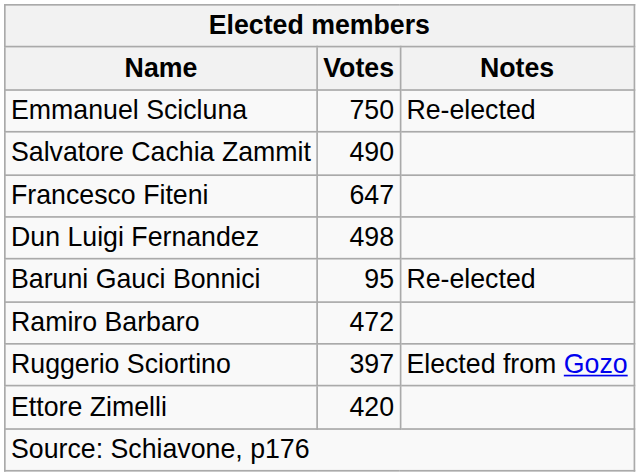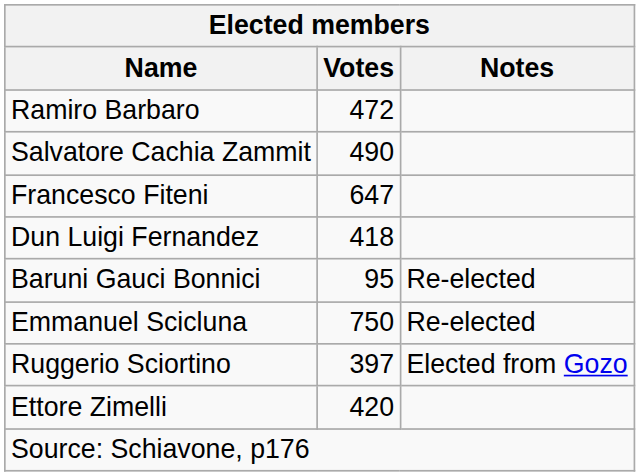 <table class=wikitable style=text-align:right>
 <tr>
 <th colspan=3>Elected members</th>
 </tr>
 <tr>
 <th>Name</th>
 <th>Votes</th>
 <th>Notes</th>
 </tr>
 <tr>
-<td align=left>Emmanuel Scicluna</td>
-<td>750</td>
-<td align=left>Re-elected</td>
+<td align=left>Ramiro Barbaro</td>
+<td>472</td>
+<td></td>
 </tr>
 <tr>
 <td align=left>Salvatore Cachia Zammit</td>
 <td>490</td>
 <td></td>
 </tr>
 <tr>
 <td align=left>Francesco Fiteni</td>
 <td>647</td>
 <td></td>
 </tr>
 <tr>
 <td align=left>Dun Luigi Fernandez</td>
-<td>498</td>
+<td>418</td>
 <td></td>
 </tr>
 <tr>
 <td align=left>Baruni Gauci Bonnici</td>
 <td>95</td>
 <td align=left>Re-elected</td>
 </tr>
 <tr>
-<td align=left>Ramiro Barbaro</td>
-<td>472</td>
-<td></td>
+<td align=left>Emmanuel Scicluna</td>
+<td>750</td>
+<td align=left>Re-elected</td>
 </tr>
 <tr>
 <td align=left>Ruggerio Sciortino</td>
 <td>397</td>
 <td align=left>Elected from <a href='#'>Gozo</a></td>
 </tr>
 <tr>
 <td align=left>Ettore Zimelli</td>
 <td>420</td>
 <td></td>
 </tr>
 <tr>
 <td align=left colspan=3>Source: Schiavone, p176</td>
 </tr>
 </table>
